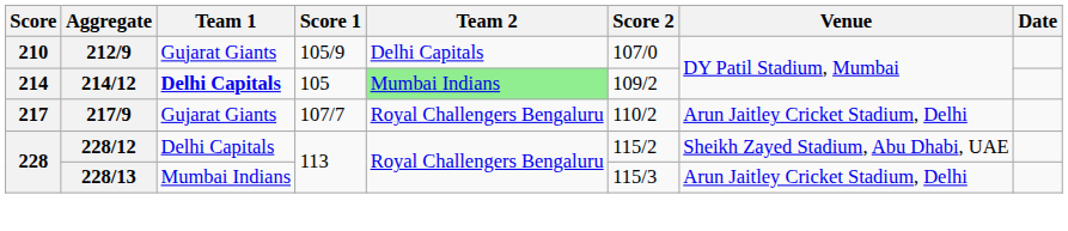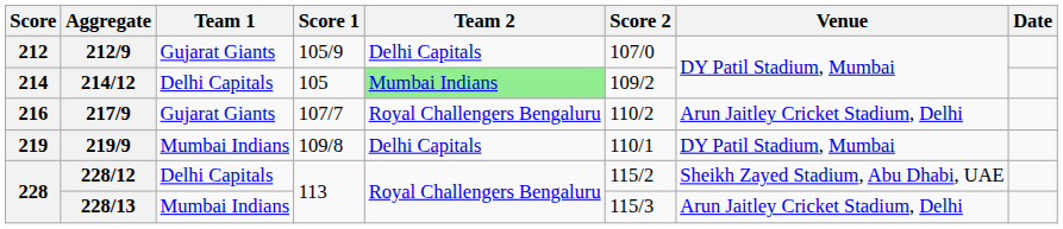 <table class="wikitable">
 <tr>
 <th>Score</th>
 <th>Aggregate</th>
 <th>Team 1</th>
 <th>Score 1</th>
 <th>Team 2</th>
 <th>Score 2</th>
 <th>Venue</th>
 <th>Date</th>
 </tr>
 <tr>
-<th>210</th>
+<th>212</th>
 <th>212/9</th>
 <td><a href='#'>Gujarat Giants</a></td>
 <td>105/9</td>
 <td><a href='#'>Delhi Capitals</a></td>
 <td>107/0</td>
 <td rowspan="2"><a href='#'>DY Patil Stadium</a>, <a href='#'>Mumbai</a></td>
 <td></td>
 </tr>
 <tr>
 <th>214</th>
 <th>214/12</th>
-<td><strong><a href='#'>Delhi Capitals</a></strong></td>
+<td><a href='#'>Delhi Capitals</a></td>
 <td>105</td>
 <td style="background: lightgreen;"><a href='#'>Mumbai Indians</a></td>
 <td>109/2</td>
 <td></td>
 </tr>
 <tr>
-<th>217</th>
+<th>216</th>
 <th>217/9</th>
 <td><a href='#'>Gujarat Giants</a></td>
 <td>107/7</td>
 <td><a href='#'>Royal Challengers Bengaluru</a></td>
 <td>110/2</td>
 <td><a href='#'>Arun Jaitley Cricket Stadium</a>, <a href='#'>Delhi</a></td>
+<td></td>
+</tr>
+<tr>
+<th>219</th>
+<th>219/9</th>
+<td><a href='#'>Mumbai Indians</a></td>
+<td>109/8</td>
+<td><a href='#'>Delhi Capitals</a></td>
+<td>110/1</td>
+<td><a href='#'>DY Patil Stadium</a>, <a href='#'>Mumbai</a></td>
 <td></td>
 </tr>
 <tr>
 <th rowspan="2">228</th>
 <th>228/12</th>
 <td><a href='#'>Delhi Capitals</a></td>
 <td rowspan="2">113</td>
 <td rowspan="2"><a href='#'>Royal Challengers Bengaluru</a></td>
 <td>115/2</td>
 <td><a href='#'>Sheikh Zayed Stadium</a>, <a href='#'>Abu Dhabi</a>, UAE</td>
 <td></td>
 </tr>
 <tr>
 <th>228/13</th>
 <td><a href='#'>Mumbai Indians</a></td>
 <td>115/3</td>
 <td><a href='#'>Arun Jaitley Cricket Stadium</a>, <a href='#'>Delhi</a></td>
 <td></td>
 </tr>
 </table>
